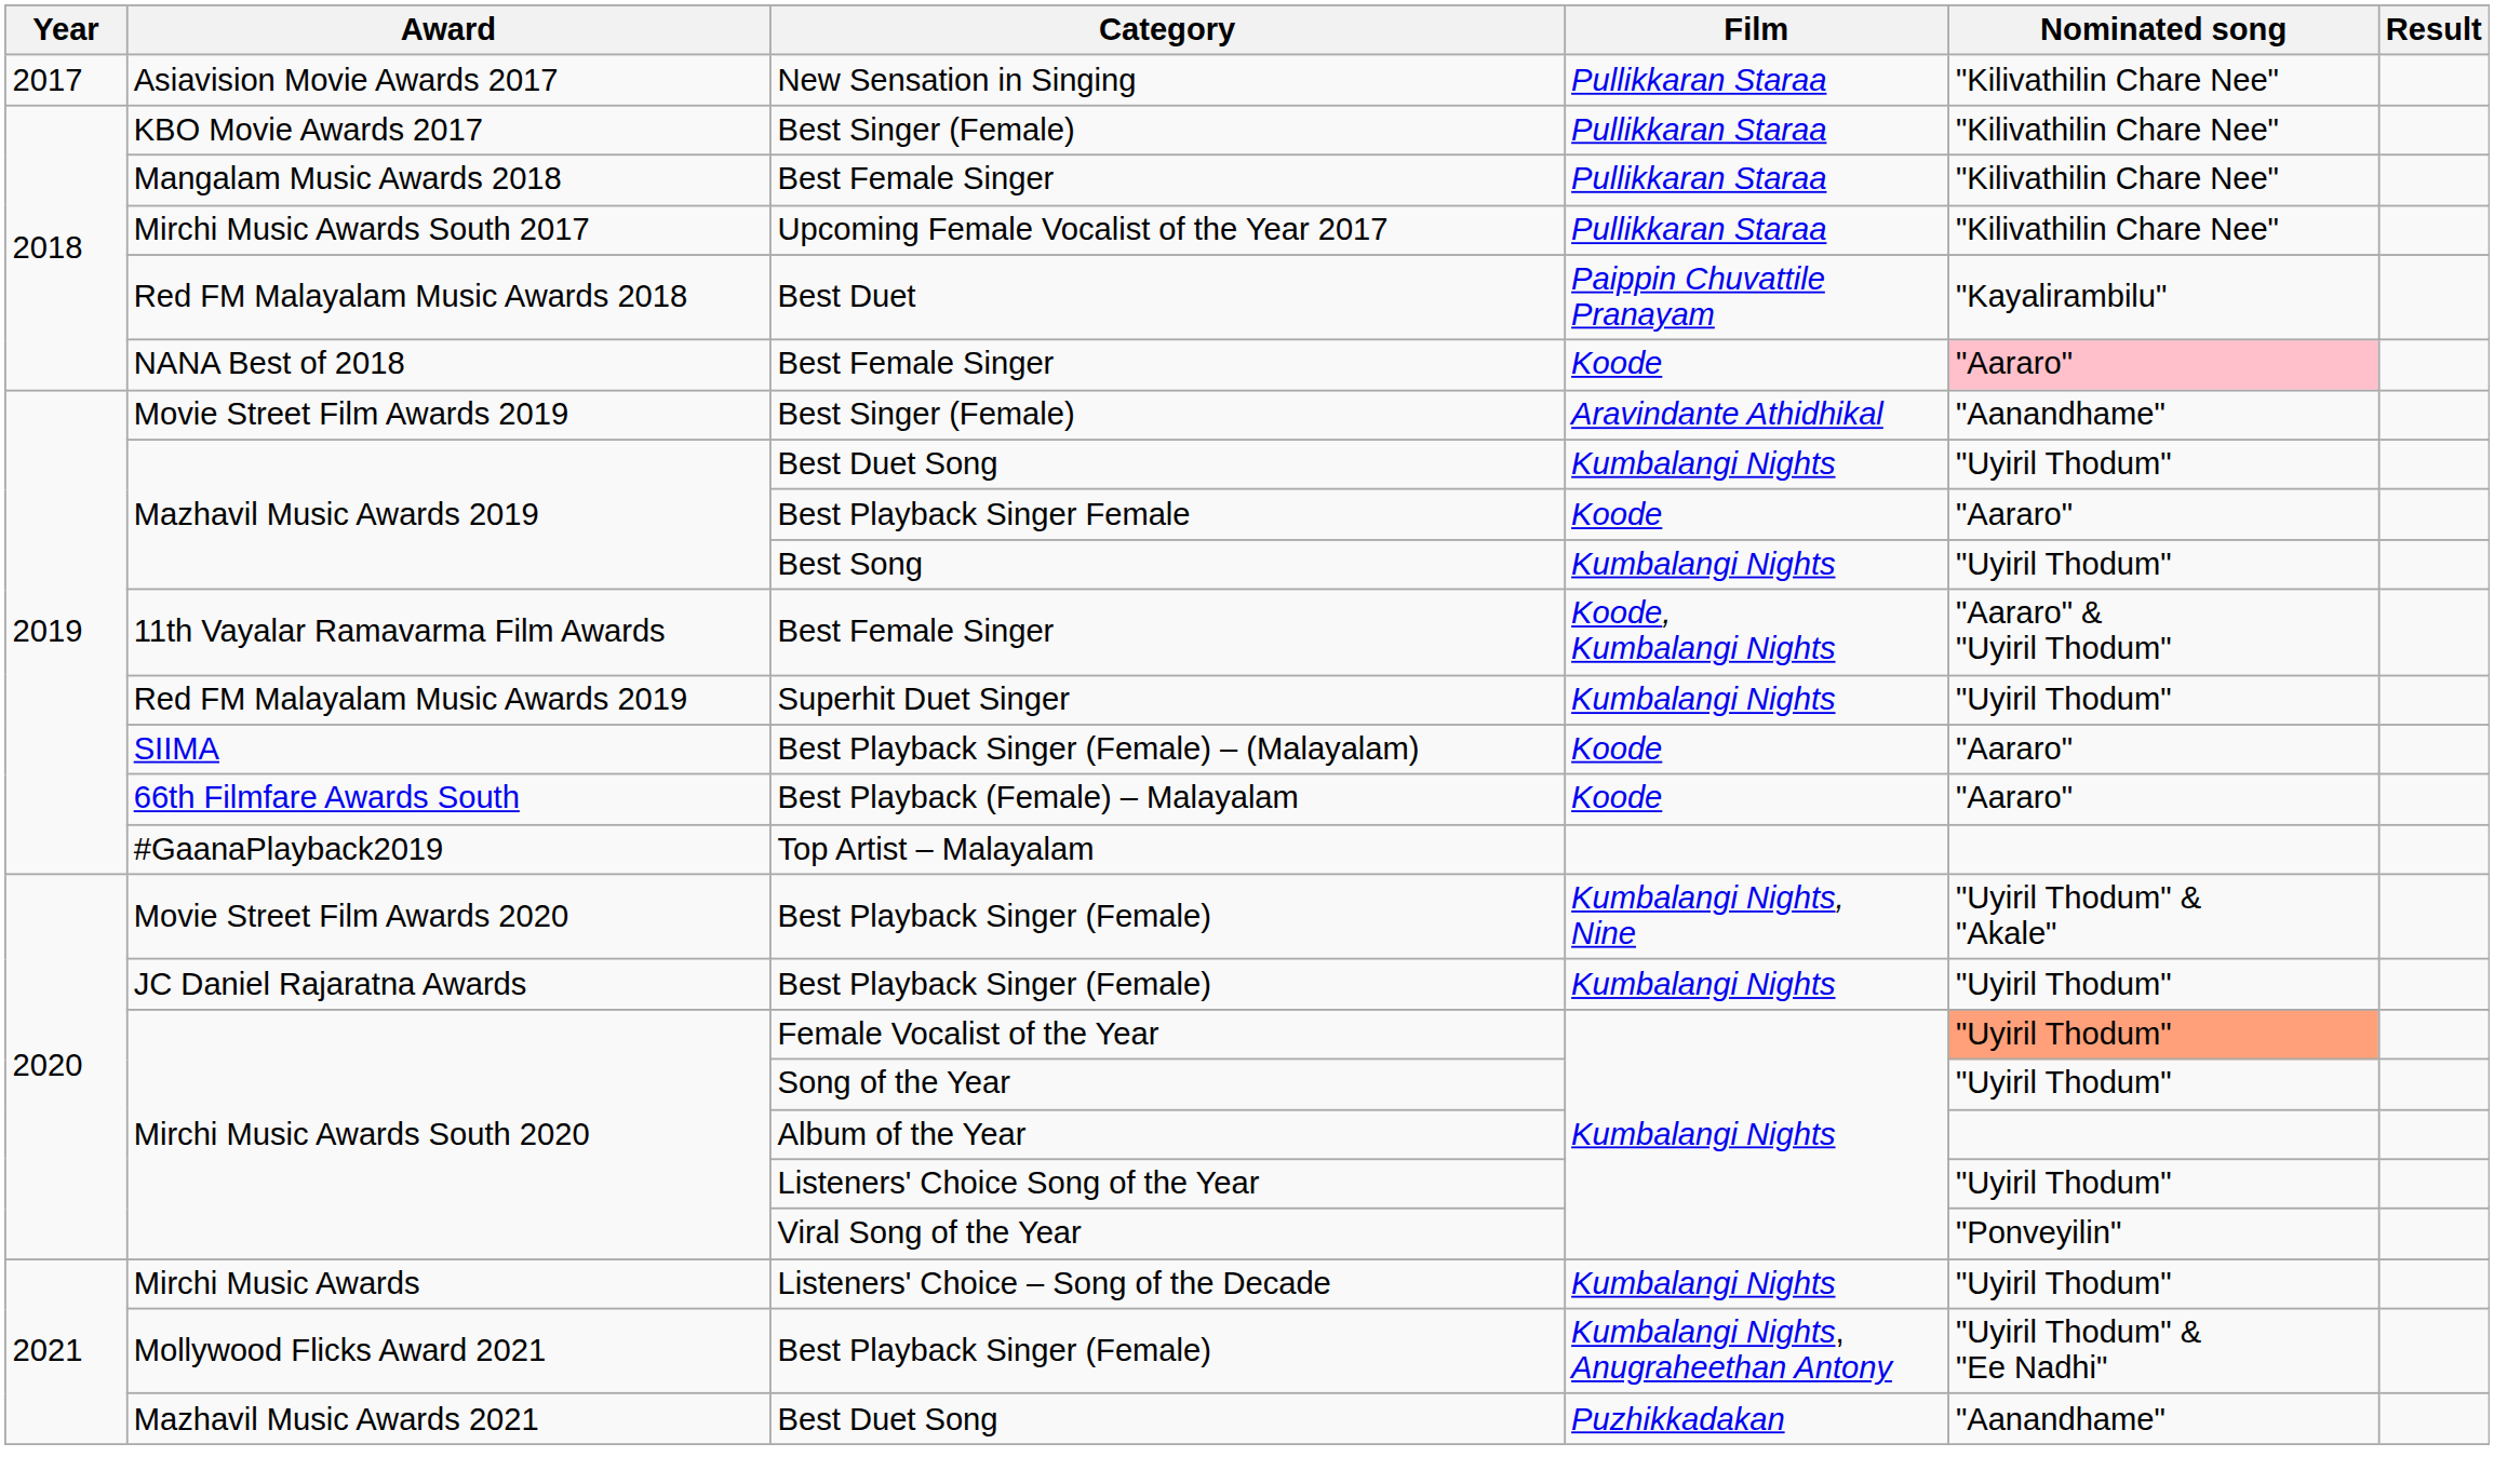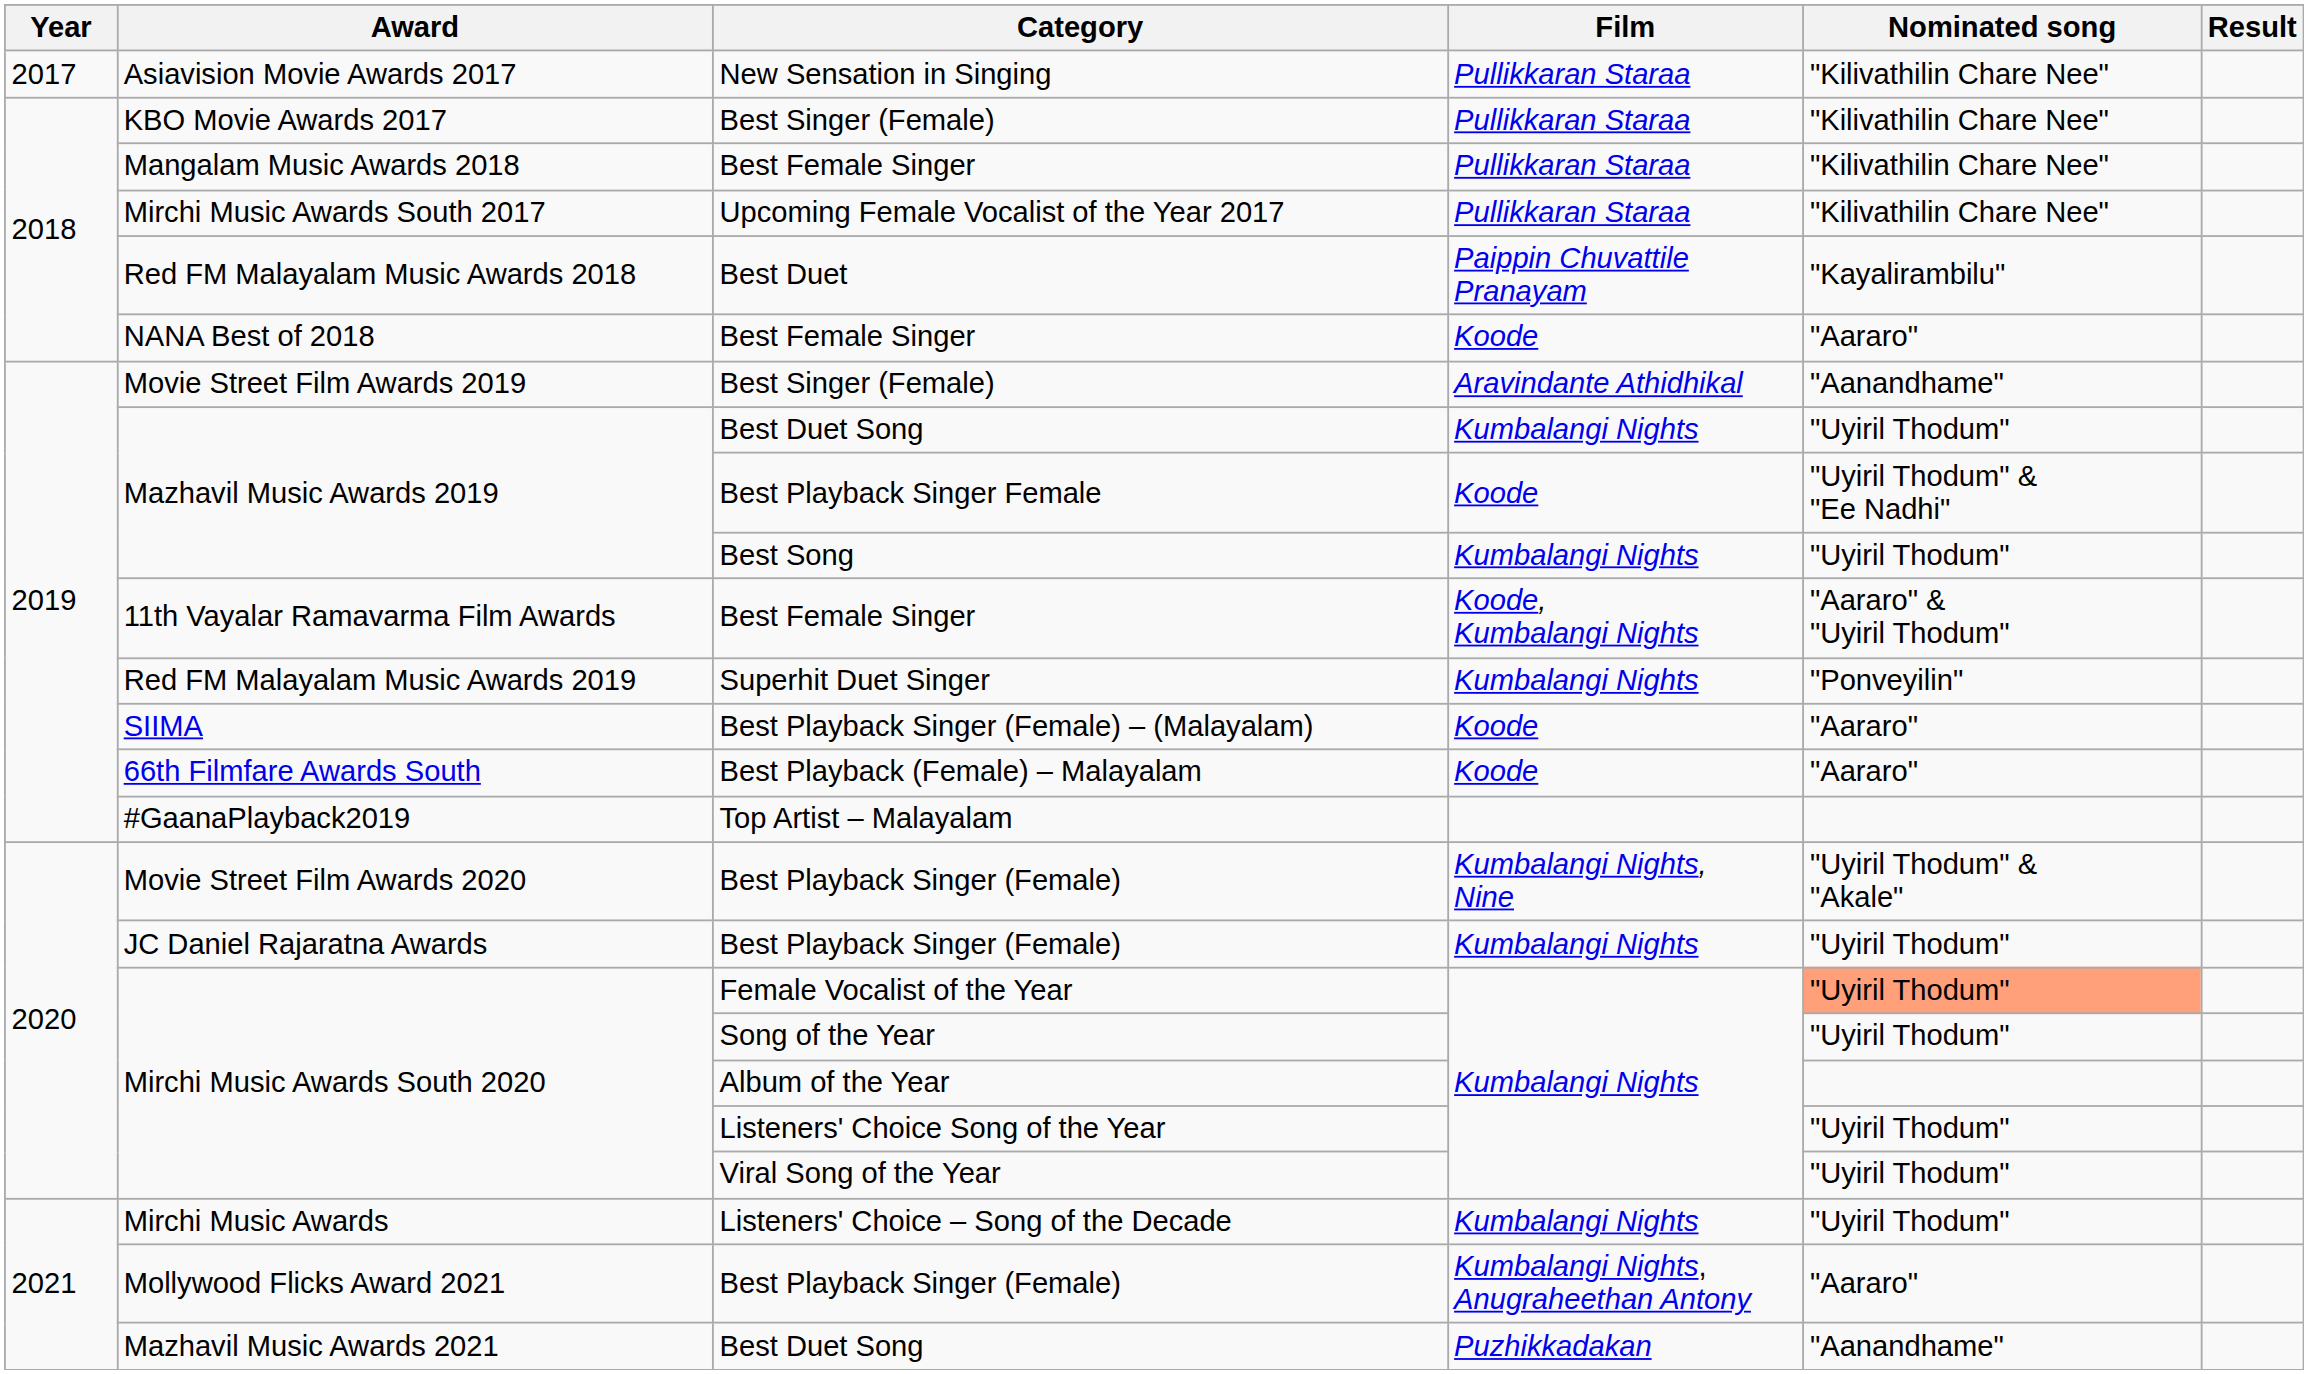 <table class="wikitable plainrowheaders" width="100%" textcolor:#000;">
 <tr>
 <th scope="col" width="5%"><strong>Year</strong></th>
 <th scope="col" width="27%"><strong>Award</strong></th>
 <th scope="col" width="34%">Category</th>
 <th scope="col" width="16%">Film</th>
 <th scope="col" width="50%"><strong>Nominated song</strong></th>
 <th scope="col" width="14%"><strong>Result</strong></th>
 </tr>
 <tr>
 <td>2017</td>
 <td>Asiavision Movie Awards 2017</td>
 <td>New Sensation in Singing</td>
 <td><em><a href='#'>Pullikkaran Staraa</a></em></td>
 <td>"Kilivathilin Chare Nee"</td>
 <td></td>
 </tr>
 <tr>
 <td rowspan="5">2018</td>
 <td>KBO Movie Awards 2017</td>
 <td>Best Singer (Female)</td>
 <td><em><a href='#'>Pullikkaran Staraa</a></em></td>
 <td>"Kilivathilin Chare Nee"</td>
 <td></td>
 </tr>
 <tr>
 <td>Mangalam Music Awards 2018</td>
 <td>Best Female Singer</td>
 <td><em><a href='#'>Pullikkaran Staraa</a></em></td>
 <td>"Kilivathilin Chare Nee"</td>
 <td></td>
 </tr>
 <tr>
 <td>Mirchi Music Awards South 2017</td>
 <td>Upcoming Female Vocalist of the Year 2017</td>
 <td><em><a href='#'>Pullikkaran Staraa</a></em></td>
 <td>"Kilivathilin Chare Nee"</td>
 <td></td>
 </tr>
 <tr>
 <td>Red FM Malayalam Music Awards 2018</td>
 <td>Best Duet</td>
 <td><em><a href='#'>Paippin Chuvattile Pranayam</a></em></td>
 <td>"Kayalirambilu"</td>
 <td></td>
 </tr>
 <tr>
 <td>NANA Best of 2018</td>
 <td>Best Female Singer</td>
 <td><em><a href='#'>Koode</a></em></td>
-<td style="background: pink;">"Aararo"</td>
+<td>"Aararo"</td>
 <td></td>
 </tr>
 <tr>
 <td rowspan="9">2019</td>
 <td>Movie Street Film Awards 2019</td>
 <td>Best Singer (Female)</td>
 <td><em><a href='#'>Aravindante Athidhikal</a></em></td>
 <td>"Aanandhame"</td>
 <td></td>
 </tr>
 <tr>
 <td rowspan="3">Mazhavil Music Awards 2019</td>
 <td>Best Duet Song</td>
 <td><em><a href='#'>Kumbalangi Nights</a></em></td>
 <td>"Uyiril Thodum"</td>
 <td></td>
 </tr>
 <tr>
 <td>Best Playback Singer Female</td>
 <td><em><a href='#'>Koode</a></em></td>
-<td>"Aararo"</td>
+<td>"Uyiril Thodum" &<br>"Ee Nadhi"</td>
 <td></td>
 </tr>
 <tr>
 <td>Best Song</td>
 <td><em><a href='#'>Kumbalangi Nights</a></em></td>
 <td>"Uyiril Thodum"</td>
 <td></td>
 </tr>
 <tr>
 <td>11th Vayalar Ramavarma Film Awards</td>
 <td>Best Female Singer</td>
 <td><em><a href='#'>Koode</a>,</em><br><em><a href='#'>Kumbalangi Nights</a></em></td>
 <td>"Aararo" &<br>"Uyiril Thodum"</td>
 <td></td>
 </tr>
 <tr>
 <td>Red FM Malayalam Music Awards 2019</td>
 <td>Superhit Duet Singer</td>
 <td><em><a href='#'>Kumbalangi Nights</a></em></td>
-<td>"Uyiril Thodum"</td>
+<td>"Ponveyilin"</td>
 <td></td>
 </tr>
 <tr>
 <td><a href='#'>SIIMA</a></td>
 <td>Best Playback Singer (Female) – (Malayalam)</td>
 <td><em><a href='#'>Koode</a></em></td>
 <td>"Aararo"</td>
 <td></td>
 </tr>
 <tr>
 <td><a href='#'>66th Filmfare Awards South</a></td>
 <td>Best Playback (Female) – Malayalam</td>
 <td><em><a href='#'>Koode</a></em></td>
 <td>"Aararo"</td>
 <td></td>
 </tr>
 <tr>
 <td>#GaanaPlayback2019</td>
 <td>Top Artist – Malayalam</td>
 <td></td>
 <td></td>
 <td></td>
 </tr>
 <tr>
 <td rowspan="7">2020</td>
 <td>Movie Street Film Awards 2020</td>
 <td>Best Playback Singer (Female)</td>
 <td><em><a href='#'>Kumbalangi Nights</a>,</em><br><em><a href='#'>Nine</a></em></td>
 <td>"Uyiril Thodum" &<br>"Akale"</td>
 <td></td>
 </tr>
 <tr>
 <td>JC Daniel Rajaratna Awards</td>
 <td>Best Playback Singer (Female)</td>
 <td><em><a href='#'>Kumbalangi Nights</a></em></td>
 <td>"Uyiril Thodum"</td>
 <td></td>
 </tr>
 <tr>
 <td rowspan="5">Mirchi Music Awards South 2020</td>
 <td>Female Vocalist of the Year</td>
 <td rowspan="5"><em><a href='#'>Kumbalangi Nights</a></em></td>
 <td style="background: lightsalmon;">"Uyiril Thodum"</td>
 <td></td>
 </tr>
 <tr>
 <td>Song of the Year</td>
 <td>"Uyiril Thodum"</td>
 <td></td>
 </tr>
 <tr>
 <td>Album of the Year</td>
 <td></td>
 <td></td>
 </tr>
 <tr>
 <td>Listeners' Choice Song of the Year</td>
 <td>"Uyiril Thodum"</td>
 <td></td>
 </tr>
 <tr>
 <td>Viral Song of the Year</td>
-<td>"Ponveyilin"</td>
+<td>"Uyiril Thodum"</td>
 <td></td>
 </tr>
 <tr>
 <td rowspan="3">2021</td>
 <td>Mirchi Music Awards</td>
 <td>Listeners' Choice – Song of the Decade</td>
 <td><em><a href='#'>Kumbalangi Nights</a></em></td>
 <td>"Uyiril Thodum"</td>
 <td></td>
 </tr>
 <tr>
 <td>Mollywood Flicks Award 2021</td>
 <td>Best Playback Singer (Female)</td>
 <td><em><a href='#'>Kumbalangi Nights</a></em>,<br><em><a href='#'>Anugraheethan Antony</a></em></td>
-<td>"Uyiril Thodum" &<br>"Ee Nadhi"</td>
+<td>"Aararo"</td>
 <td></td>
 </tr>
 <tr>
 <td>Mazhavil Music Awards 2021</td>
 <td>Best Duet Song</td>
 <td><em><a href='#'>Puzhikkadakan</a></em></td>
 <td>"Aanandhame"</td>
 <td></td>
 </tr>
 </table>
